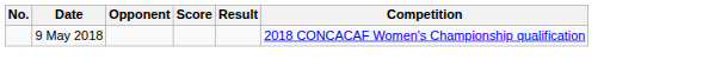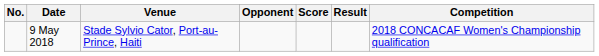 <table class="wikitable">
 <tr>
 <th>No.</th>
 <th>Date</th>
+<th>Venue</th>
 <th>Opponent</th>
 <th>Score</th>
 <th>Result</th>
 <th>Competition</th>
 </tr>
 <tr>
 <td></td>
 <td>9 May 2018</td>
+<td><a href='#'>Stade Sylvio Cator</a>, <a href='#'>Port-au-Prince</a>, <a href='#'>Haiti</a></td>
 <td></td>
 <td></td>
 <td></td>
 <td><a href='#'>2018 CONCACAF Women's Championship qualification</a></td>
 </tr>
 </table>
